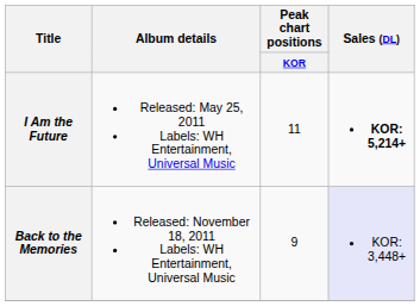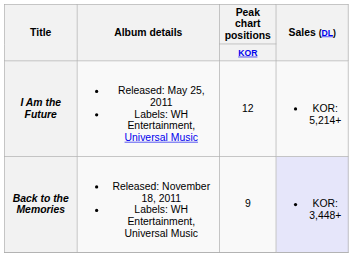 <table class="wikitable plainrowheaders" style="text-align:center; width:60%;">
 <tr>
 <th scope="col" rowspan="2">Title</th>
 <th scope="col" rowspan="2">Album details</th>
 <th scope="col" colspan="1" style="width:5em;">Peak chart positions</th>
 <th scope="col" rowspan="2">Sales <small>(<a href='#'>DL</a>)</small></th>
 </tr>
 <tr>
 <th><small><a href='#'>KOR</a></small><br></th>
 </tr>
 <tr>
 <th scope="row"><em>I Am the Future</em></th>
 <td><br><ul><li>Released: May 25, 2011</li><li>Labels: WH Entertainment, <a href='#'>Universal Music</a></li></ul></td>
-<td>11</td>
-<td><strong><br><ul><li>KOR: 5,214+</li></ul></strong></td>
+<td>12</td>
+<td><br><ul><li>KOR: 5,214+</li></ul></td>
 </tr>
 <tr>
 <th scope="row"><em>Back to the Memories</em></th>
 <td><br><ul><li>Released: November 18, 2011</li><li>Labels: WH Entertainment, Universal Music</li></ul></td>
 <td>9</td>
 <td style="background: lavender;"><br><ul><li>KOR: 3,448+</li></ul></td>
 </tr>
 <tr>
 </tr>
 </table>
